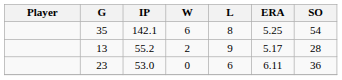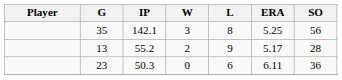 <table class="wikitable sortable">
 <tr>
 <th bgcolor="#DDDDFF" width="16%">Player</th>
 <th bgcolor="#DDDDFF" width="9%">G</th>
 <th bgcolor="#DDDDFF" width="9%">IP</th>
 <th bgcolor="#DDDDFF" width="9%">W</th>
 <th bgcolor="#DDDDFF" width="9%">L</th>
 <th bgcolor="#DDDDFF" width="9%">ERA</th>
 <th bgcolor="#DDDDFF" width="9%">SO</th>
 </tr>
 <tr align="center">
 <td></td>
 <td>35</td>
 <td>142.1</td>
-<td>6</td>
+<td>3</td>
 <td>8</td>
 <td>5.25</td>
-<td>54</td>
+<td>56</td>
 </tr>
 <tr align="center">
 <td></td>
 <td>13</td>
 <td>55.2</td>
 <td>2</td>
 <td>9</td>
 <td>5.17</td>
 <td>28</td>
 </tr>
 <tr align=center>
 <td></td>
 <td>23</td>
-<td>53.0</td>
+<td>50.3</td>
 <td>0</td>
 <td>6</td>
 <td>6.11</td>
 <td>36</td>
 </tr>
 <tr align="center">
 </tr>
 </table>
